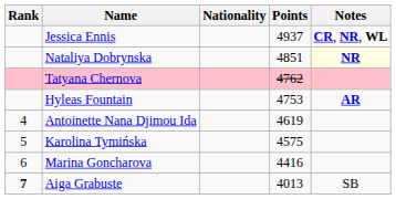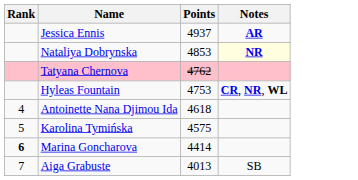 <table class="wikitable sortable" style="text-align:center">
 <tr>
 <th>Rank</th>
 <th>Name</th>
-<th>Nationality</th>
 <th>Points</th>
 <th>Notes</th>
 </tr>
 <tr>
 <td></td>
 <td align=left><a href='#'>Jessica Ennis</a></td>
-<td align=left></td>
 <td>4937</td>
-<td><strong><a href='#'>CR</a></strong>, <strong><a href='#'>NR</a></strong>, <strong>WL</strong></td>
+<td><strong><a href='#'>AR</a></strong></td>
 </tr>
 <tr>
 <td></td>
 <td align=left><a href='#'>Nataliya Dobrynska</a></td>
-<td align=left></td>
-<td>4851</td>
+<td>4853</td>
 <td style="background: lightyellow;"><strong><a href='#'>NR</a></strong></td>
 </tr>
 <tr bgcolor=pink>
 <td></td>
 <td align=left><a href='#'>Tatyana Chernova</a></td>
-<td align=left></td>
 <td><s>4762</s></td>
 <td></td>
 </tr>
 <tr>
 <td></td>
 <td align=left><a href='#'>Hyleas Fountain</a></td>
-<td align=left></td>
 <td>4753</td>
-<td><strong><a href='#'>AR</a></strong></td>
+<td><strong><a href='#'>CR</a></strong>, <strong><a href='#'>NR</a></strong>, <strong>WL</strong></td>
 </tr>
 <tr>
 <td>4</td>
 <td align=left><a href='#'>Antoinette Nana Djimou Ida</a></td>
-<td align=left></td>
-<td>4619</td>
+<td>4618</td>
 <td></td>
 </tr>
 <tr>
 <td>5</td>
 <td align=left><a href='#'>Karolina Tymińska</a></td>
-<td align=left></td>
 <td>4575</td>
 <td></td>
 </tr>
 <tr>
-<td>6</td>
+<td><strong>6</strong></td>
 <td align=left><a href='#'>Marina Goncharova</a></td>
-<td align=left></td>
-<td>4416</td>
+<td>4414</td>
 <td></td>
 </tr>
 <tr>
-<td><strong>7</strong></td>
+<td>7</td>
 <td align=left><a href='#'>Aiga Grabuste</a></td>
-<td align=left></td>
 <td>4013</td>
 <td>SB</td>
 </tr>
 </table>
